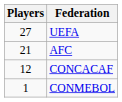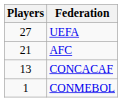 <table class="wikitable">
 <tr>
 <th>Players</th>
 <th>Federation</th>
 </tr>
 <tr>
 <td align="center">27</td>
 <td><a href='#'>UEFA</a></td>
 </tr>
 <tr>
 <td align="center">21</td>
 <td><a href='#'>AFC</a></td>
 </tr>
 <tr>
-<td align="center">12</td>
+<td align="center">13</td>
 <td><a href='#'>CONCACAF</a></td>
 </tr>
 <tr>
 <td align="center">1</td>
 <td><a href='#'>CONMEBOL</a></td>
 </tr>
 </table>
